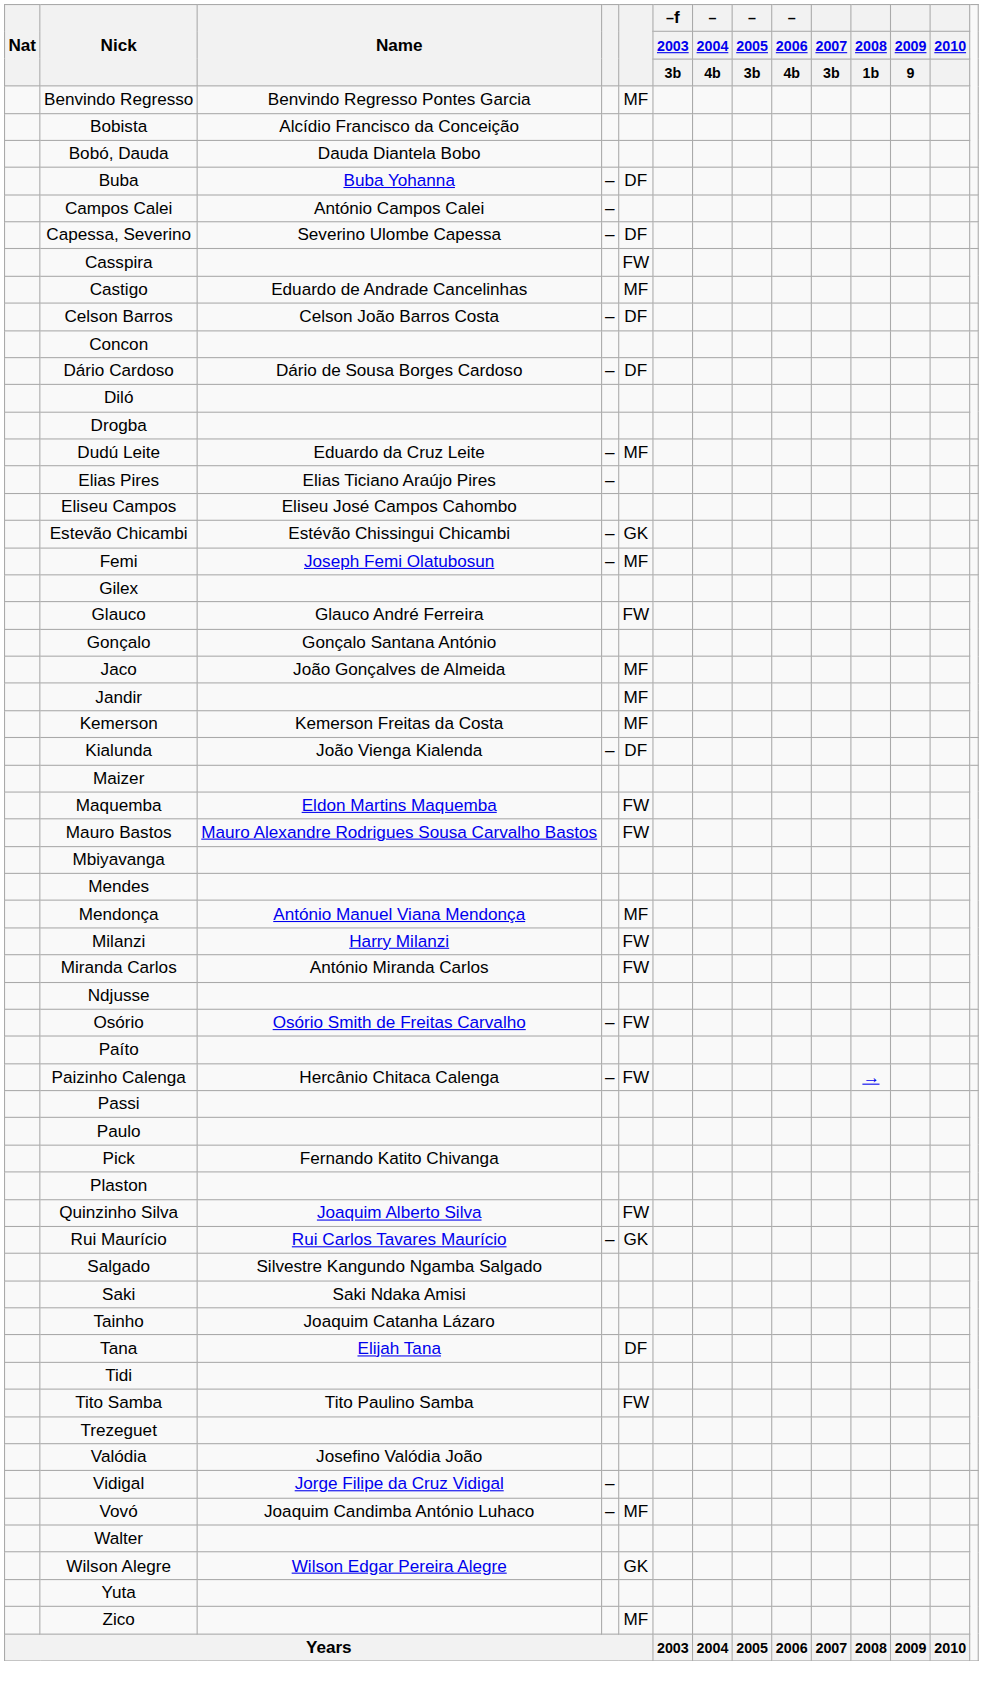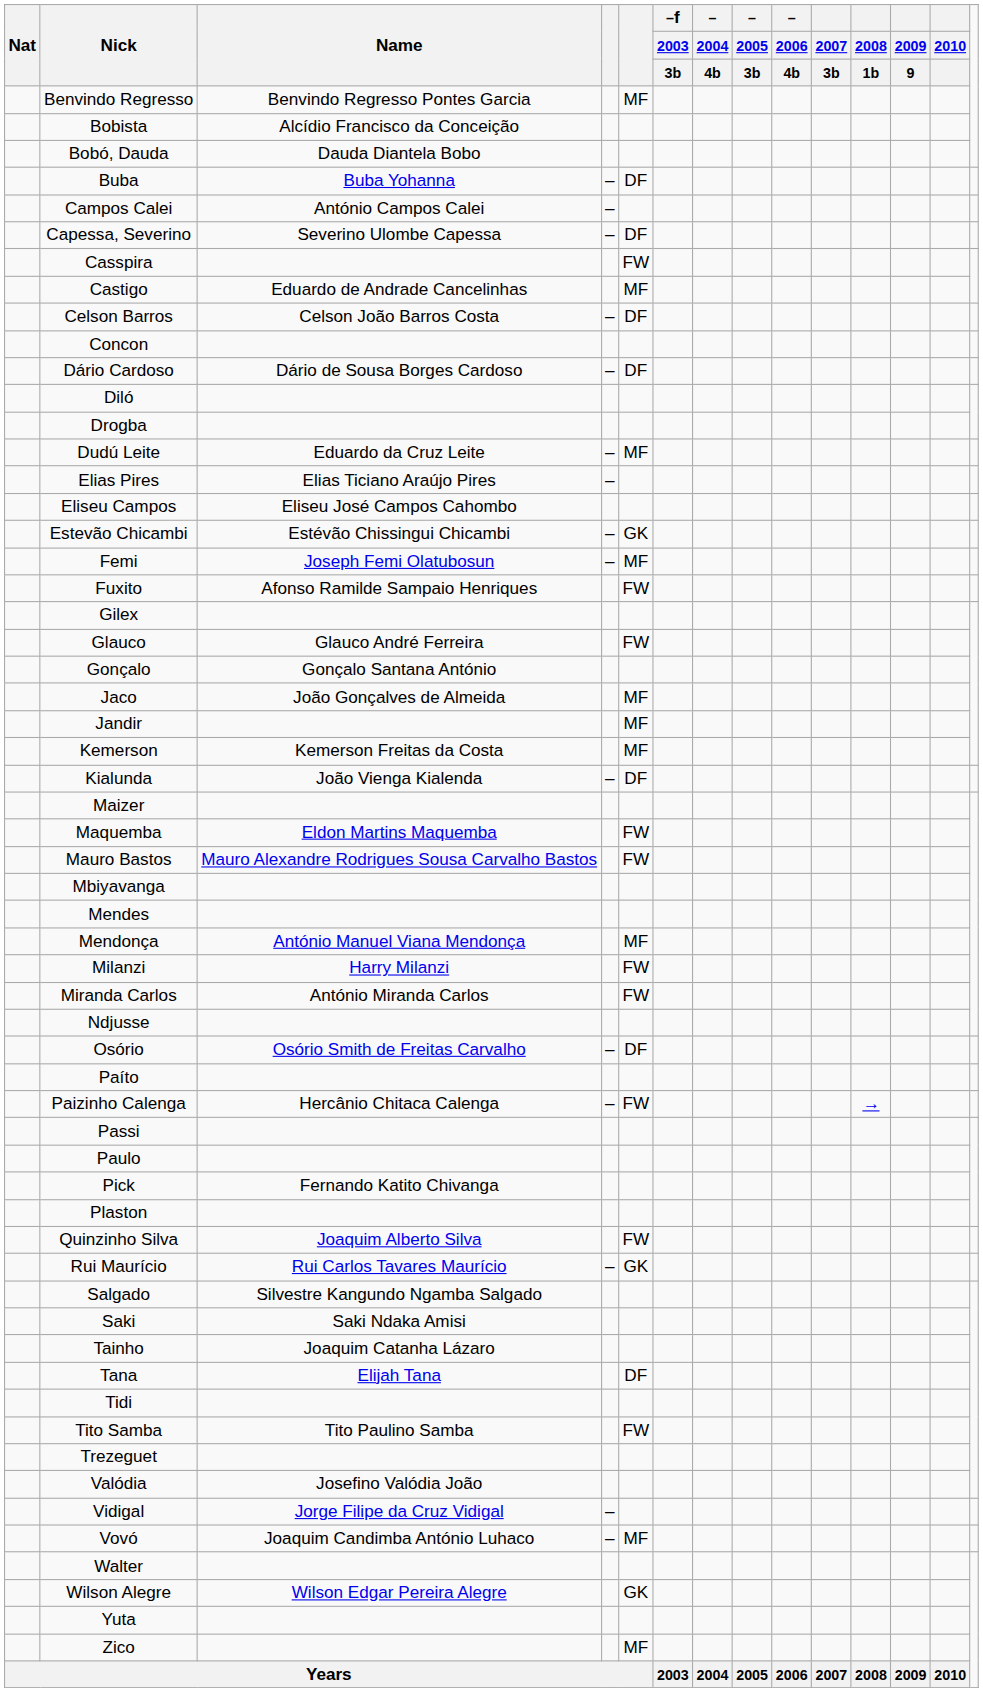 <table class="wikitable plainrowheaders sortable" style="text-align:center">
 <tr>
 <th scope="col" rowspan="3">Nat</th>
 <th scope="col" rowspan="3">Nick</th>
 <th scope="col" rowspan="3">Name</th>
 <th scope="col" rowspan="3"></th>
 <th scope="col" rowspan="3"></th>
 <th colspan="1"><small>–</small>f</th>
 <th colspan="1"><small>–</small></th>
 <th colspan="1"><small>–</small></th>
 <th colspan="1"><small>–</small></th>
 <th colspan="1"><small></small></th>
 <th colspan="1"><small></small></th>
 <th colspan="1"><small></small></th>
 <th colspan="1"><small></small></th>
 </tr>
 <tr>
 <th colspan="1"><small><a href='#'>2003</a></small></th>
 <th colspan="1"><small><a href='#'>2004</a></small></th>
 <th colspan="1"><small><a href='#'>2005</a></small></th>
 <th colspan="1"><small><a href='#'>2006</a></small></th>
 <th colspan="1"><small><a href='#'>2007</a></small></th>
 <th colspan="1"><small><a href='#'>2008</a></small></th>
 <th colspan="1"><small><a href='#'>2009</a></small></th>
 <th colspan="1"><small><a href='#'>2010</a></small></th>
 </tr>
 <tr>
 <th scope="col" rowspan="1"><small>3b</small></th>
 <th scope="col" rowspan="1"><small>4b</small></th>
 <th scope="col" rowspan="1"><small>3b</small></th>
 <th scope="col" rowspan="1"><small>4b</small></th>
 <th scope="col" rowspan="1"><small>3b</small></th>
 <th scope="col" rowspan="1"><small>1b</small></th>
 <th scope="col" rowspan="1"><small>9</small></th>
 <th scope="col" rowspan="1"><small></small></th>
 </tr>
 <tr>
 <td></td>
 <td>Benvindo Regresso</td>
 <td>Benvindo Regresso Pontes Garcia</td>
 <td></td>
 <td data-sort-value="3">MF</td>
 <td></td>
 <td></td>
 <td></td>
 <td></td>
 <td></td>
 <td data-sort-value="20088"><a href='#'></a></td>
 <td></td>
 <td data-sort-value="20100"><a href='#'></a></td>
 </tr>
 <tr>
 <td></td>
 <td>Bobista</td>
 <td>Alcídio Francisco da Conceição</td>
 <td></td>
 <td data-sort-value="2"></td>
 <td></td>
 <td></td>
 <td></td>
 <td></td>
 <td></td>
 <td></td>
 <td></td>
 <td data-sort-value="20100"><a href='#'></a></td>
 </tr>
 <tr>
 <td></td>
 <td>Bobó, Dauda</td>
 <td>Dauda Diantela Bobo</td>
 <td></td>
 <td></td>
 <td></td>
 <td></td>
 <td></td>
 <td></td>
 <td></td>
 <td></td>
 <td></td>
 <td></td>
 </tr>
 <tr>
 <td></td>
 <td>Buba</td>
 <td><a href='#'>Buba Yohanna</a></td>
 <td data-sort-value="99">–</td>
 <td data-sort-value="2">DF</td>
 <td></td>
 <td></td>
 <td></td>
 <td></td>
 <td></td>
 <td></td>
 <td data-sort-value="20099"><a href='#'></a></td>
 <td></td>
 <td data-sort-value="20111"><a href='#'></a></td>
 </tr>
 <tr>
 <td></td>
 <td>Campos Calei</td>
 <td>António Campos Calei</td>
 <td data-sort-value="99">–</td>
 <td data-sort-value="2"></td>
 <td></td>
 <td></td>
 <td></td>
 <td></td>
 <td></td>
 <td></td>
 <td></td>
 <td></td>
 <td></td>
 </tr>
 <tr>
 <td></td>
 <td>Capessa, Severino</td>
 <td>Severino Ulombe Capessa</td>
 <td data-sort-value="99">–</td>
 <td data-sort-value="2">DF</td>
 <td></td>
 <td></td>
 <td></td>
 <td></td>
 <td></td>
 <td data-sort-value="20088"><a href='#'></a></td>
 <td></td>
 <td></td>
 <td></td>
 </tr>
 <tr>
 <td></td>
 <td>Casspira</td>
 <td></td>
 <td></td>
 <td>FW</td>
 <td></td>
 <td></td>
 <td></td>
 <td></td>
 <td></td>
 <td></td>
 <td></td>
 <td></td>
 </tr>
 <tr>
 <td></td>
 <td>Castigo</td>
 <td>Eduardo de Andrade Cancelinhas</td>
 <td></td>
 <td data-sort-value="3">MF</td>
 <td></td>
 <td></td>
 <td></td>
 <td></td>
 <td></td>
 <td></td>
 <td></td>
 <td data-sort-value="20100"><a href='#'></a></td>
 </tr>
 <tr>
 <td></td>
 <td>Celson Barros</td>
 <td>Celson João Barros Costa</td>
 <td data-sort-value="99">–</td>
 <td data-sort-value="2">DF</td>
 <td></td>
 <td></td>
 <td></td>
 <td></td>
 <td></td>
 <td></td>
 <td></td>
 <td></td>
 <td></td>
 </tr>
 <tr>
 <td></td>
 <td>Concon</td>
 <td></td>
 <td></td>
 <td></td>
 <td></td>
 <td></td>
 <td></td>
 <td></td>
 <td></td>
 <td></td>
 <td></td>
 <td></td>
 </tr>
 <tr>
 <td></td>
 <td data-sort-value="Dario">Dário Cardoso</td>
 <td>Dário de Sousa Borges Cardoso</td>
 <td data-sort-value="99">–</td>
 <td data-sort-value="2">DF</td>
 <td></td>
 <td></td>
 <td></td>
 <td></td>
 <td></td>
 <td></td>
 <td></td>
 <td></td>
 <td></td>
 </tr>
 <tr>
 <td></td>
 <td>Diló</td>
 <td></td>
 <td></td>
 <td></td>
 <td></td>
 <td></td>
 <td></td>
 <td></td>
 <td></td>
 <td></td>
 <td></td>
 <td></td>
 </tr>
 <tr>
 <td></td>
 <td>Drogba</td>
 <td></td>
 <td></td>
 <td></td>
 <td></td>
 <td></td>
 <td></td>
 <td></td>
 <td></td>
 <td></td>
 <td></td>
 <td></td>
 </tr>
 <tr>
 <td></td>
 <td>Dudú Leite</td>
 <td>Eduardo da Cruz Leite</td>
 <td data-sort-value="99">–</td>
 <td data-sort-value="3">MF</td>
 <td></td>
 <td></td>
 <td></td>
 <td></td>
 <td></td>
 <td data-sort-value="20088"><a href='#'></a></td>
 <td></td>
 <td></td>
 <td></td>
 </tr>
 <tr>
 <td></td>
 <td>Elias Pires</td>
 <td>Elias Ticiano Araújo Pires</td>
 <td data-sort-value="99">–</td>
 <td data-sort-value="2"></td>
 <td></td>
 <td></td>
 <td></td>
 <td></td>
 <td></td>
 <td></td>
 <td></td>
 <td></td>
 <td></td>
 </tr>
 <tr>
 <td></td>
 <td>Eliseu Campos</td>
 <td>Eliseu José Campos Cahombo</td>
 <td></td>
 <td></td>
 <td></td>
 <td></td>
 <td></td>
 <td></td>
 <td></td>
 <td></td>
 <td data-sort-value="20099"><a href='#'></a></td>
 <td></td>
 </tr>
 <tr>
 <td></td>
 <td>Estevão Chicambi</td>
 <td>Estévão Chissingui Chicambi</td>
 <td data-sort-value="99">–</td>
 <td data-sort-value="1">GK</td>
 <td></td>
 <td></td>
 <td></td>
 <td></td>
 <td></td>
 <td></td>
 <td></td>
 <td></td>
 <td></td>
 </tr>
 <tr>
 <td></td>
 <td>Femi</td>
 <td><a href='#'>Joseph Femi Olatubosun</a></td>
 <td data-sort-value="99">–</td>
 <td data-sort-value="3">MF</td>
 <td></td>
 <td></td>
 <td></td>
 <td></td>
 <td></td>
 <td data-sort-value="20088"><a href='#'></a></td>
 <td></td>
 <td></td>
 <td></td>
 </tr>
 <tr>
 <td></td>
+<td>Fuxito</td>
+<td>Afonso Ramilde Sampaio Henriques</td>
+<td></td>
+<td>FW</td>
+<td></td>
+<td></td>
+<td></td>
+<td></td>
+<td></td>
+<td></td>
+<td data-sort-value="20099"><a href='#'></a></td>
+<td></td>
+<td data-sort-value="2011"><a href='#'></a></td>
+</tr>
+<tr>
+<td></td>
 <td>Gilex</td>
 <td></td>
 <td></td>
 <td></td>
 <td></td>
 <td></td>
 <td></td>
 <td></td>
 <td></td>
 <td></td>
 <td data-sort-value="20099"><a href='#'></a></td>
 <td></td>
 </tr>
 <tr>
 <td></td>
 <td>Glauco</td>
 <td>Glauco André Ferreira</td>
 <td></td>
 <td>FW</td>
 <td></td>
 <td></td>
 <td></td>
 <td></td>
 <td></td>
 <td></td>
 <td></td>
 <td></td>
 </tr>
 <tr>
 <td></td>
 <td>Gonçalo</td>
 <td>Gonçalo Santana António</td>
 <td></td>
 <td></td>
 <td></td>
 <td></td>
 <td></td>
 <td></td>
 <td></td>
 <td></td>
 <td></td>
 <td></td>
 </tr>
 <tr>
 <td></td>
 <td>Jaco</td>
 <td data-sort-value="Joao G">João Gonçalves de Almeida</td>
 <td></td>
 <td data-sort-value="3">MF</td>
 <td></td>
 <td></td>
 <td></td>
 <td></td>
 <td></td>
 <td></td>
 <td></td>
 <td></td>
 </tr>
 <tr>
 <td></td>
 <td>Jandir</td>
 <td></td>
 <td></td>
 <td data-sort-value="3">MF</td>
 <td></td>
 <td></td>
 <td></td>
 <td></td>
 <td></td>
 <td></td>
 <td></td>
 <td></td>
 </tr>
 <tr>
 <td></td>
 <td>Kemerson</td>
 <td>Kemerson Freitas da Costa</td>
 <td></td>
 <td data-sort-value="3">MF</td>
 <td></td>
 <td></td>
 <td></td>
 <td></td>
 <td></td>
 <td data-sort-value="20088"><a href='#'></a></td>
 <td></td>
 <td data-sort-value="20100"><a href='#'></a></td>
 </tr>
 <tr>
 <td></td>
 <td>Kialunda</td>
 <td data-sort-value="Joao V">João Vienga Kialenda</td>
 <td data-sort-value="99">–</td>
 <td data-sort-value="2">DF</td>
 <td></td>
 <td></td>
 <td></td>
 <td></td>
 <td></td>
 <td data-sort-value="20088"><a href='#'></a></td>
 <td></td>
 <td></td>
 <td></td>
 </tr>
 <tr>
 <td></td>
 <td>Maizer</td>
 <td></td>
 <td></td>
 <td></td>
 <td></td>
 <td></td>
 <td></td>
 <td></td>
 <td></td>
 <td></td>
 <td data-sort-value="20099"><a href='#'></a></td>
 <td></td>
 </tr>
 <tr>
 <td></td>
 <td>Maquemba</td>
 <td><a href='#'>Eldon Martins Maquemba</a></td>
 <td></td>
 <td>FW</td>
 <td></td>
 <td></td>
 <td></td>
 <td></td>
 <td></td>
 <td></td>
 <td></td>
 <td data-sort-value="20100"><a href='#'></a></td>
 </tr>
 <tr>
 <td></td>
 <td>Mauro Bastos</td>
 <td><a href='#'>Mauro Alexandre Rodrigues Sousa Carvalho Bastos</a></td>
 <td></td>
 <td>FW</td>
 <td></td>
 <td></td>
 <td></td>
 <td></td>
 <td></td>
 <td></td>
 <td></td>
 <td></td>
 </tr>
 <tr>
 <td></td>
 <td>Mbiyavanga</td>
 <td></td>
 <td></td>
 <td></td>
 <td></td>
 <td></td>
 <td></td>
 <td></td>
 <td></td>
 <td></td>
 <td></td>
 <td></td>
 </tr>
 <tr>
 <td></td>
 <td>Mendes</td>
 <td></td>
 <td></td>
 <td></td>
 <td></td>
 <td></td>
 <td></td>
 <td></td>
 <td></td>
 <td></td>
 <td></td>
 <td></td>
 </tr>
 <tr>
 <td></td>
 <td>Mendonça</td>
 <td><a href='#'>António Manuel Viana Mendonça</a></td>
 <td></td>
 <td data-sort-value="3">MF</td>
 <td></td>
 <td></td>
 <td></td>
 <td></td>
 <td></td>
 <td></td>
 <td></td>
 <td></td>
 </tr>
 <tr>
 <td></td>
 <td>Milanzi</td>
 <td><a href='#'>Harry Milanzi</a></td>
 <td></td>
 <td>FW</td>
 <td></td>
 <td></td>
 <td></td>
 <td></td>
 <td></td>
 <td></td>
 <td></td>
 <td></td>
 </tr>
 <tr>
 <td></td>
 <td>Miranda Carlos</td>
 <td>António Miranda Carlos</td>
 <td></td>
 <td>FW</td>
 <td></td>
 <td></td>
 <td></td>
 <td></td>
 <td></td>
 <td></td>
 <td></td>
 <td></td>
 </tr>
 <tr>
 <td></td>
 <td>Ndjusse</td>
 <td></td>
 <td></td>
 <td></td>
 <td></td>
 <td></td>
 <td></td>
 <td></td>
 <td></td>
 <td></td>
 <td></td>
 <td></td>
 </tr>
 <tr>
 <td></td>
 <td>Osório</td>
 <td><a href='#'>Osório Smith de Freitas Carvalho</a></td>
 <td data-sort-value="99">–</td>
-<td>FW</td>
+<td data-sort-value="2">DF</td>
 <td></td>
 <td></td>
 <td></td>
 <td></td>
 <td></td>
 <td></td>
 <td></td>
 <td></td>
 <td></td>
 </tr>
 <tr>
 <td></td>
 <td data-sort-value="Paito">Paíto</td>
 <td></td>
 <td></td>
 <td></td>
 <td></td>
 <td></td>
 <td></td>
 <td></td>
 <td></td>
 <td></td>
 <td></td>
 <td></td>
 </tr>
 <tr>
 <td></td>
 <td>Paizinho Calenga</td>
 <td>Hercânio Chitaca Calenga</td>
 <td data-sort-value="99">–</td>
 <td>FW</td>
 <td></td>
 <td></td>
 <td></td>
 <td></td>
 <td></td>
 <td data-sort-value="20088"><a href='#'>→</a></td>
 <td></td>
 <td></td>
 <td></td>
 </tr>
 <tr>
 <td></td>
 <td>Passi</td>
 <td></td>
 <td></td>
 <td></td>
 <td></td>
 <td></td>
 <td></td>
 <td></td>
 <td></td>
 <td></td>
 <td></td>
 <td></td>
 </tr>
 <tr>
 <td></td>
 <td>Paulo</td>
 <td></td>
 <td></td>
 <td></td>
 <td></td>
 <td></td>
 <td></td>
 <td></td>
 <td></td>
 <td></td>
 <td></td>
 <td></td>
 </tr>
 <tr>
 <td></td>
 <td>Pick</td>
 <td>Fernando Katito Chivanga</td>
 <td></td>
 <td data-sort-value="2"></td>
 <td></td>
 <td></td>
 <td></td>
 <td></td>
 <td></td>
 <td></td>
 <td data-sort-value="20099"><a href='#'></a></td>
 <td></td>
 </tr>
 <tr>
 <td></td>
 <td>Plaston</td>
 <td></td>
 <td></td>
 <td></td>
 <td></td>
 <td></td>
 <td></td>
 <td></td>
 <td></td>
 <td></td>
 <td></td>
 <td></td>
 </tr>
 <tr>
 <td></td>
 <td>Quinzinho Silva</td>
 <td><a href='#'>Joaquim Alberto Silva</a></td>
 <td></td>
 <td>FW</td>
 <td></td>
 <td></td>
 <td></td>
 <td></td>
 <td></td>
 <td></td>
 <td></td>
 <td></td>
 <td data-sort-value="2011"><a href='#'></a></td>
 </tr>
 <tr>
 <td></td>
 <td>Rui Maurício</td>
 <td><a href='#'>Rui Carlos Tavares Maurício</a></td>
 <td data-sort-value="99">–</td>
 <td data-sort-value="1">GK</td>
 <td></td>
 <td></td>
 <td></td>
 <td></td>
 <td></td>
 <td></td>
 <td></td>
 <td></td>
 <td></td>
 </tr>
 <tr>
 <td></td>
 <td>Salgado</td>
 <td>Silvestre Kangundo Ngamba Salgado</td>
 <td></td>
 <td></td>
 <td></td>
 <td></td>
 <td></td>
 <td></td>
 <td></td>
 <td></td>
 <td data-sort-value="20099"><a href='#'></a></td>
 <td></td>
 </tr>
 <tr>
 <td></td>
 <td>Saki</td>
 <td>Saki Ndaka Amisi</td>
 <td></td>
 <td data-sort-value="2"></td>
 <td></td>
 <td></td>
 <td></td>
 <td></td>
 <td></td>
 <td></td>
 <td></td>
 <td></td>
 </tr>
 <tr>
 <td></td>
 <td>Tainho</td>
 <td>Joaquim Catanha Lázaro</td>
 <td></td>
 <td></td>
 <td></td>
 <td></td>
 <td></td>
 <td></td>
 <td></td>
 <td></td>
 <td></td>
 <td></td>
 </tr>
 <tr>
 <td></td>
 <td>Tana</td>
 <td><a href='#'>Elijah Tana</a></td>
 <td></td>
 <td data-sort-value="2">DF</td>
 <td></td>
 <td></td>
 <td></td>
 <td></td>
 <td></td>
 <td data-sort-value="20088"><a href='#'></a></td>
 <td></td>
 <td></td>
 </tr>
 <tr>
 <td></td>
 <td>Tidi</td>
 <td></td>
 <td></td>
 <td></td>
 <td></td>
 <td></td>
 <td></td>
 <td></td>
 <td></td>
 <td></td>
 <td></td>
 <td></td>
 </tr>
 <tr>
 <td></td>
 <td>Tito Samba</td>
 <td>Tito Paulino Samba</td>
 <td></td>
 <td>FW</td>
 <td></td>
 <td></td>
 <td></td>
 <td></td>
 <td></td>
 <td></td>
 <td data-sort-value="20099"><a href='#'></a></td>
 <td></td>
 </tr>
 <tr>
 <td></td>
 <td>Trezeguet</td>
 <td></td>
 <td></td>
 <td></td>
 <td></td>
 <td></td>
 <td></td>
 <td></td>
 <td></td>
 <td></td>
 <td></td>
 <td></td>
 </tr>
 <tr>
 <td></td>
 <td>Valódia</td>
 <td>Josefino Valódia João</td>
 <td></td>
 <td></td>
 <td></td>
 <td></td>
 <td></td>
 <td></td>
 <td></td>
 <td></td>
 <td></td>
 <td></td>
 </tr>
 <tr>
 <td></td>
 <td>Vidigal</td>
 <td><a href='#'>Jorge Filipe da Cruz Vidigal</a></td>
 <td data-sort-value="99">–</td>
 <td data-sort-value="2"></td>
 <td></td>
 <td></td>
 <td></td>
 <td></td>
 <td></td>
 <td></td>
 <td></td>
 <td></td>
 <td></td>
 </tr>
 <tr>
 <td></td>
 <td>Vovó</td>
 <td>Joaquim Candimba António Luhaco</td>
 <td data-sort-value="99">–</td>
 <td data-sort-value="3">MF</td>
 <td></td>
 <td></td>
 <td></td>
 <td></td>
 <td></td>
 <td></td>
 <td></td>
 <td></td>
 <td></td>
 </tr>
 <tr>
 <td></td>
 <td>Walter</td>
 <td></td>
 <td></td>
 <td></td>
 <td></td>
 <td></td>
 <td></td>
 <td></td>
 <td></td>
 <td></td>
 <td></td>
 <td></td>
 </tr>
 <tr>
 <td></td>
 <td>Wilson Alegre</td>
 <td><a href='#'>Wilson Edgar Pereira Alegre</a></td>
 <td></td>
 <td data-sort-value="1">GK</td>
 <td></td>
 <td></td>
 <td></td>
 <td></td>
 <td></td>
 <td></td>
 <td></td>
 <td data-sort-value="20100"><a href='#'></a></td>
 </tr>
 <tr>
 <td></td>
 <td>Yuta</td>
 <td></td>
 <td></td>
 <td></td>
 <td></td>
 <td></td>
 <td></td>
 <td></td>
 <td></td>
 <td></td>
 <td data-sort-value="20099"><a href='#'></a></td>
 <td></td>
 </tr>
 <tr>
 <td></td>
 <td>Zico</td>
 <td></td>
 <td></td>
 <td data-sort-value="3">MF</td>
 <td></td>
 <td></td>
 <td></td>
 <td></td>
 <td></td>
 <td></td>
 <td></td>
 <td></td>
 </tr>
 <tr>
 <th colspan=5>Years</th>
 <th><small>2003</small></th>
 <th><small>2004</small></th>
 <th><small>2005</small></th>
 <th><small>2006</small></th>
 <th><small>2007</small></th>
 <th><small>2008</small></th>
 <th><small>2009</small></th>
 <th><small>2010</small></th>
 </tr>
 </table>
